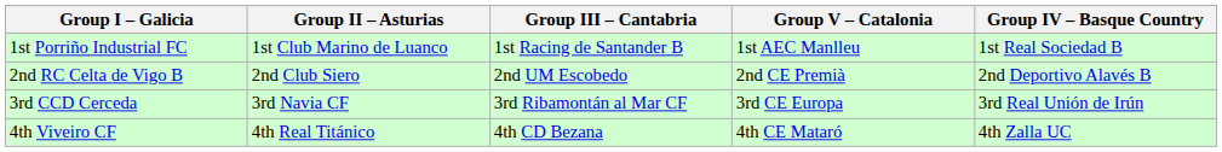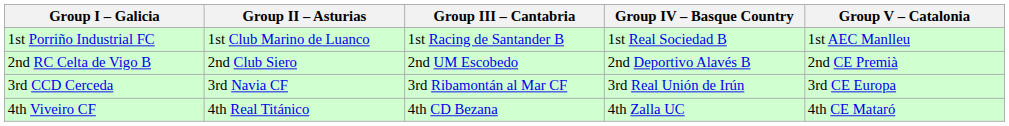 <table class="wikitable">
 <tr>
 <th width=210>Group I – Galicia </th>
 <th width=210>Group II – Asturias </th>
 <th width=210>Group III – Cantabria </th>
+<th width=210>Group IV – Basque Country </th>
 <th width=210>Group V – Catalonia </th>
-<th width=210>Group IV – Basque Country </th>
 </tr>
 <tr style="background:#D0FFD0;">
 <td>1st <a href='#'>Porriño Industrial FC</a></td>
 <td>1st <a href='#'>Club Marino de Luanco</a></td>
 <td>1st <a href='#'>Racing de Santander B</a></td>
+<td>1st <a href='#'>Real Sociedad B</a></td>
 <td>1st <a href='#'>AEC Manlleu</a></td>
-<td>1st <a href='#'>Real Sociedad B</a></td>
 </tr>
 <tr style="background:#D0FFD0;">
 <td>2nd <a href='#'>RC Celta de Vigo B</a></td>
 <td>2nd <a href='#'>Club Siero</a></td>
 <td>2nd <a href='#'>UM Escobedo</a></td>
+<td>2nd <a href='#'>Deportivo Alavés B</a></td>
 <td>2nd <a href='#'>CE Premià</a></td>
-<td>2nd <a href='#'>Deportivo Alavés B</a></td>
 </tr>
 <tr style="background:#D0FFD0;">
 <td>3rd <a href='#'>CCD Cerceda</a></td>
 <td>3rd <a href='#'>Navia CF</a></td>
 <td>3rd <a href='#'>Ribamontán al Mar CF</a></td>
+<td>3rd <a href='#'>Real Unión de Irún</a></td>
 <td>3rd <a href='#'>CE Europa</a></td>
-<td>3rd <a href='#'>Real Unión de Irún</a></td>
 </tr>
 <tr style="background:#D0FFD0;">
 <td>4th <a href='#'>Viveiro CF</a></td>
 <td>4th <a href='#'>Real Titánico</a></td>
 <td>4th <a href='#'>CD Bezana</a></td>
+<td>4th <a href='#'>Zalla UC</a></td>
 <td>4th <a href='#'>CE Mataró</a></td>
-<td>4th <a href='#'>Zalla UC</a></td>
 </tr>
 </table>
